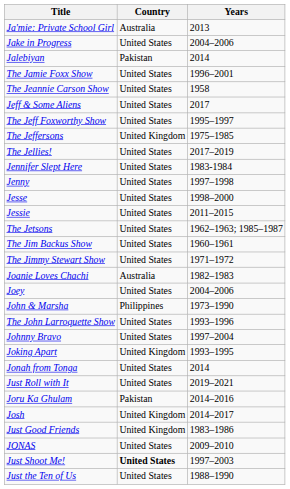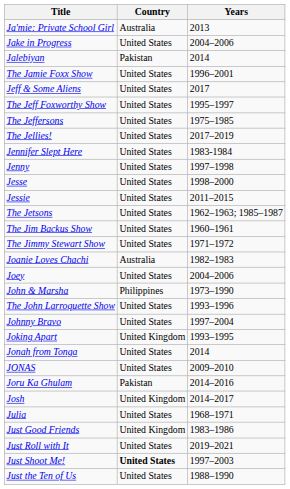 <table class="wikitable sortable">
 <tr>
 <th>Title</th>
 <th>Country</th>
 <th>Years</th>
 </tr>
 <tr>
 <td><em><a href='#'>Ja'mie: Private School Girl</a></em></td>
 <td>Australia</td>
 <td>2013</td>
 </tr>
 <tr>
 <td><em><a href='#'>Jake in Progress</a></em></td>
 <td>United States</td>
 <td>2004–2006</td>
 </tr>
 <tr>
 <td><em><a href='#'>Jalebiyan</a></em></td>
 <td>Pakistan</td>
 <td>2014</td>
 </tr>
 <tr>
 <td><em><a href='#'>The Jamie Foxx Show</a></em></td>
 <td>United States</td>
 <td>1996–2001</td>
 </tr>
 <tr>
-<td><em><a href='#'>The Jeannie Carson Show</a></em></td>
-<td>United States</td>
-<td>1958</td>
-</tr>
-<tr>
 <td><em><a href='#'>Jeff & Some Aliens</a></em></td>
 <td>United States</td>
 <td>2017</td>
 </tr>
 <tr>
 <td><em><a href='#'>The Jeff Foxworthy Show</a></em></td>
 <td>United States</td>
 <td>1995–1997</td>
 </tr>
 <tr>
 <td><em><a href='#'>The Jeffersons</a></em></td>
-<td>United Kingdom</td>
+<td>United States</td>
 <td>1975–1985</td>
 </tr>
 <tr>
 <td><em><a href='#'>The Jellies!</a></em></td>
 <td>United States</td>
 <td>2017–2019</td>
 </tr>
 <tr>
 <td><em><a href='#'>Jennifer Slept Here</a></em></td>
 <td>United States</td>
 <td>1983-1984</td>
 </tr>
 <tr>
 <td><em><a href='#'>Jenny</a></em></td>
 <td>United States</td>
 <td>1997–1998</td>
 </tr>
 <tr>
 <td><em><a href='#'>Jesse</a></em></td>
 <td>United States</td>
 <td>1998–2000</td>
 </tr>
 <tr>
 <td><em><a href='#'>Jessie</a></em></td>
 <td>United States</td>
 <td>2011–2015</td>
 </tr>
 <tr>
 <td><em><a href='#'>The Jetsons</a></em></td>
 <td>United States</td>
 <td>1962–1963; 1985–1987</td>
 </tr>
 <tr>
 <td><em><a href='#'>The Jim Backus Show</a></em></td>
 <td>United States</td>
 <td>1960–1961</td>
 </tr>
 <tr>
 <td><em><a href='#'>The Jimmy Stewart Show</a></em></td>
 <td>United States</td>
 <td>1971–1972</td>
 </tr>
 <tr>
 <td><em><a href='#'>Joanie Loves Chachi</a></em></td>
 <td>Australia</td>
 <td>1982–1983</td>
 </tr>
 <tr>
 <td><em><a href='#'>Joey</a></em></td>
 <td>United States</td>
 <td>2004–2006</td>
 </tr>
 <tr>
 <td><em><a href='#'>John & Marsha</a></em></td>
 <td>Philippines</td>
 <td>1973–1990</td>
 </tr>
 <tr>
 <td><em><a href='#'>The John Larroquette Show</a></em></td>
 <td>United States</td>
 <td>1993–1996</td>
 </tr>
 <tr>
 <td><em><a href='#'>Johnny Bravo</a></em></td>
 <td>United States</td>
 <td>1997–2004</td>
 </tr>
 <tr>
 <td><em><a href='#'>Joking Apart</a></em></td>
 <td>United Kingdom</td>
 <td>1993–1995</td>
 </tr>
 <tr>
 <td><em><a href='#'>Jonah from Tonga</a></em></td>
 <td>United States</td>
 <td>2014</td>
 </tr>
 <tr>
-<td><em><a href='#'>Just Roll with It</a></em></td>
+<td><em><a href='#'>JONAS</a></em></td>
 <td>United States</td>
-<td>2019–2021</td>
+<td>2009–2010</td>
 </tr>
 <tr>
 <td><em><a href='#'>Joru Ka Ghulam</a></em></td>
 <td>Pakistan</td>
 <td>2014–2016</td>
 </tr>
 <tr>
 <td><em><a href='#'>Josh</a></em></td>
 <td>United Kingdom</td>
 <td>2014–2017</td>
 </tr>
 <tr>
+<td><em><a href='#'>Julia</a></em></td>
+<td>United States</td>
+<td>1968–1971</td>
+</tr>
+<tr>
 <td><em><a href='#'>Just Good Friends</a></em></td>
 <td>United Kingdom</td>
 <td>1983–1986</td>
 </tr>
 <tr>
-<td><em><a href='#'>JONAS</a></em></td>
+<td><em><a href='#'>Just Roll with It</a></em></td>
 <td>United States</td>
-<td>2009–2010</td>
+<td>2019–2021</td>
 </tr>
 <tr>
 <td><em><a href='#'>Just Shoot Me!</a></em></td>
 <td><strong>United States</strong></td>
 <td>1997–2003</td>
 </tr>
 <tr>
 <td><em><a href='#'>Just the Ten of Us</a></em></td>
 <td>United States</td>
 <td>1988–1990</td>
 </tr>
 </table>
